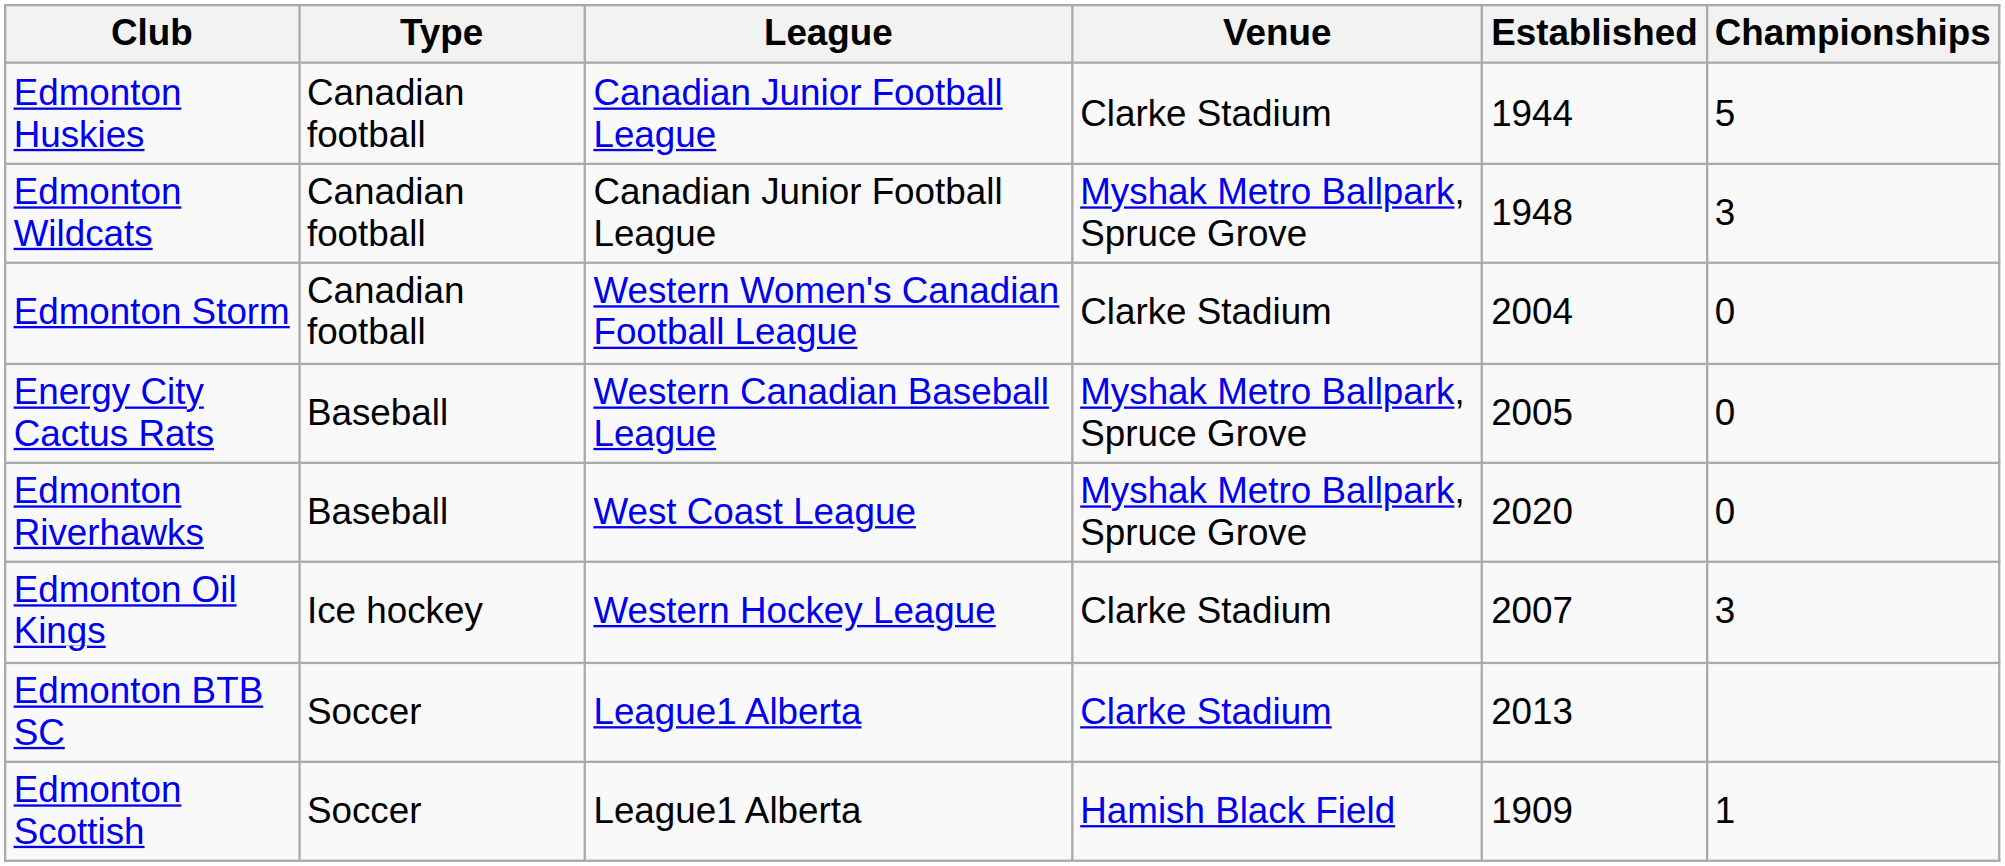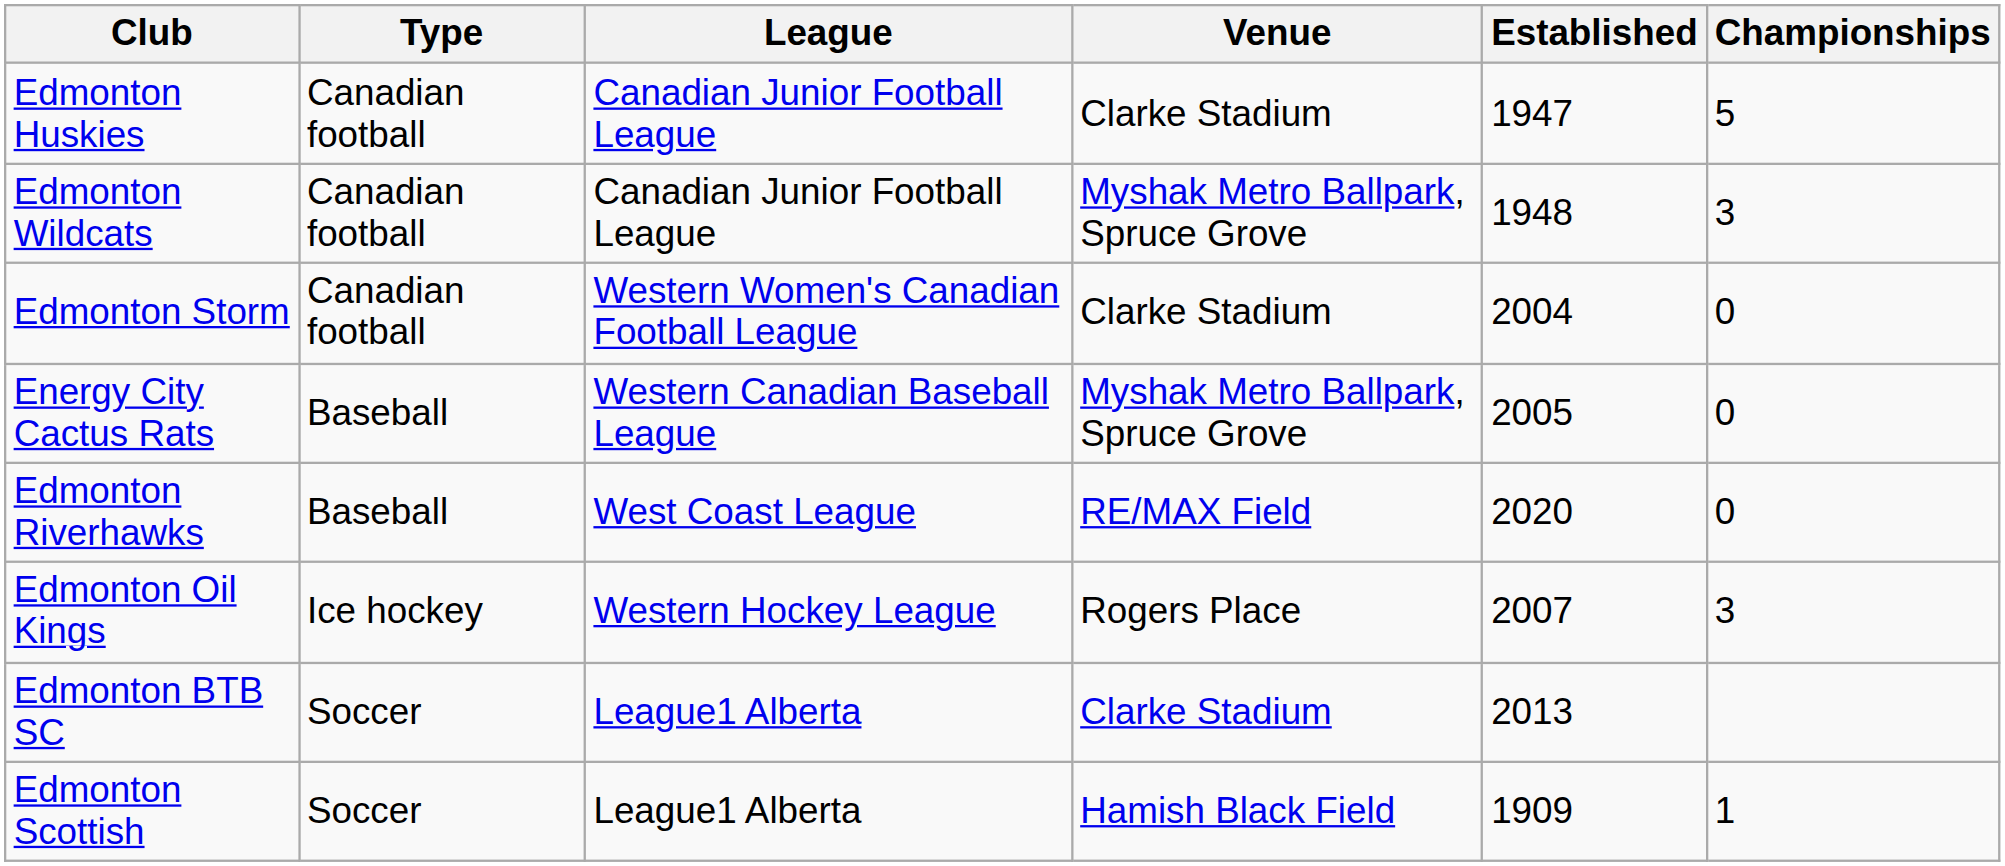 <table class="wikitable col5center col6center">
 <tr>
 <th style="width:130px;">Club</th>
 <th style="width:130px;">Type</th>
 <th style="width:240px;">League</th>
 <th style="width:200px;">Venue</th>
 <th style="width:50px;">Established</th>
 <th style="width:20px;">Championships</th>
 </tr>
 <tr>
 <td><a href='#'>Edmonton Huskies</a></td>
 <td>Canadian football</td>
 <td><a href='#'>Canadian Junior Football League</a></td>
 <td>Clarke Stadium</td>
-<td>1944</td>
+<td>1947</td>
 <td>5</td>
 </tr>
 <tr>
 <td><a href='#'>Edmonton Wildcats</a></td>
 <td>Canadian football</td>
 <td>Canadian Junior Football League</td>
 <td><a href='#'>Myshak Metro Ballpark</a>, Spruce Grove</td>
 <td>1948</td>
 <td>3</td>
 </tr>
 <tr>
 <td><a href='#'>Edmonton Storm</a></td>
 <td>Canadian football</td>
 <td><a href='#'>Western Women's Canadian Football League</a></td>
 <td>Clarke Stadium</td>
 <td>2004</td>
 <td>0</td>
 </tr>
 <tr>
 <td><a href='#'>Energy City Cactus Rats</a></td>
 <td>Baseball</td>
 <td><a href='#'>Western Canadian Baseball League</a></td>
 <td><a href='#'>Myshak Metro Ballpark</a>, Spruce Grove</td>
 <td>2005</td>
 <td>0</td>
 </tr>
 <tr>
 <td><a href='#'>Edmonton Riverhawks</a></td>
 <td>Baseball</td>
 <td><a href='#'>West Coast League</a></td>
-<td><a href='#'>Myshak Metro Ballpark</a>, Spruce Grove</td>
+<td><a href='#'>RE/MAX Field</a></td>
 <td>2020</td>
 <td>0</td>
 </tr>
 <tr>
 <td><a href='#'>Edmonton Oil Kings</a></td>
 <td>Ice hockey</td>
 <td><a href='#'>Western Hockey League</a></td>
-<td>Clarke Stadium</td>
+<td>Rogers Place</td>
 <td>2007</td>
 <td>3</td>
 </tr>
 <tr>
 <td><a href='#'>Edmonton BTB SC</a></td>
 <td>Soccer</td>
 <td><a href='#'>League1 Alberta</a></td>
 <td><a href='#'>Clarke Stadium</a></td>
 <td>2013</td>
 <td></td>
 </tr>
 <tr>
 <td><a href='#'>Edmonton Scottish</a></td>
 <td>Soccer</td>
 <td>League1 Alberta</td>
 <td><a href='#'>Hamish Black Field</a></td>
 <td>1909</td>
 <td>1</td>
 </tr>
 </table>
